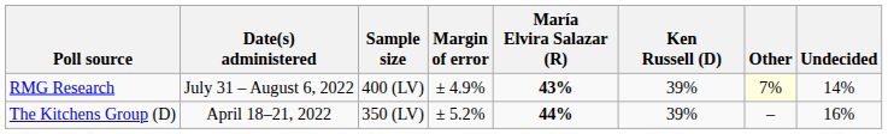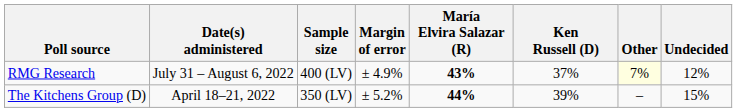 <table class="wikitable" style="font-size:90%;text-align:center;">
 <tr valign=bottom>
 <th>Poll source</th>
 <th>Date(s)<br>administered</th>
 <th>Sample<br>size</th>
 <th>Margin<br>of error</th>
 <th style="width:100px;">María<br><span>Elvira Salazar (R)</span></th>
 <th style="width:100px;">Ken<br>Russell (D)</th>
 <th>Other</th>
 <th>Undecided</th>
 </tr>
 <tr>
 <td style="text-align:left;"><a href='#'>RMG Research</a></td>
 <td>July 31 – August 6, 2022</td>
 <td>400 (LV)</td>
 <td>± 4.9%</td>
 <td><strong>43%</strong></td>
-<td>39%</td>
+<td>37%</td>
 <td style="background: lightyellow;">7%</td>
-<td>14%</td>
+<td>12%</td>
 </tr>
 <tr>
 <td style="text-align:left;"><a href='#'>The Kitchens Group</a> (D)</td>
 <td>April 18–21, 2022</td>
 <td>350 (LV)</td>
 <td>± 5.2%</td>
 <td><strong>44%</strong></td>
 <td>39%</td>
 <td>–</td>
-<td>16%</td>
+<td>15%</td>
 </tr>
 </table>
